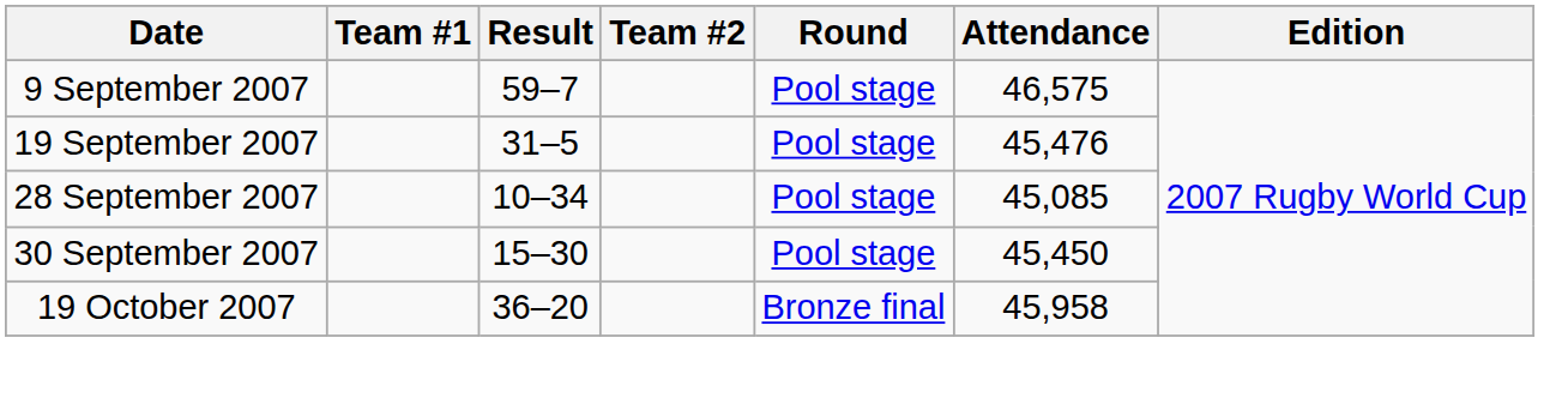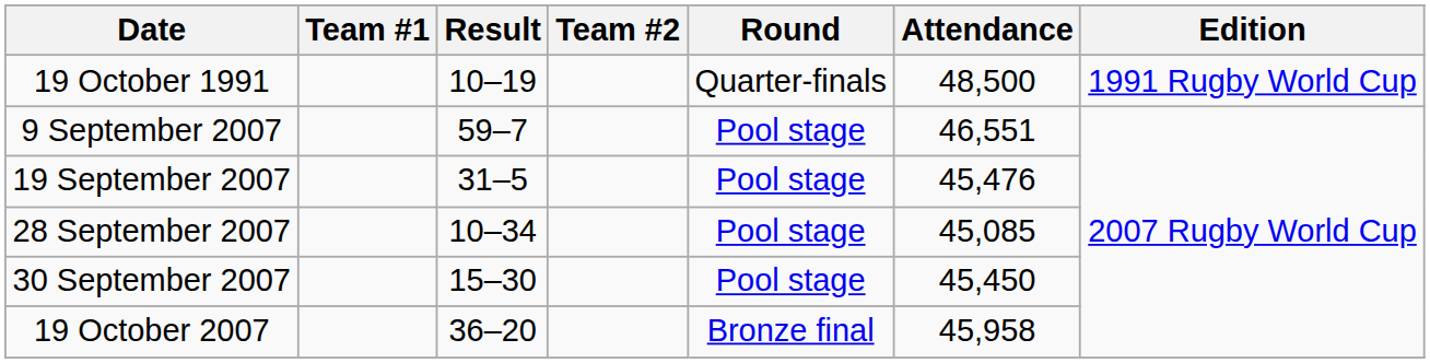 <table class="wikitable plainrowheaders sortable" style="text-align:center">
 <tr>
 <th>Date</th>
 <th>Team #1</th>
 <th>Result</th>
 <th>Team #2</th>
 <th>Round</th>
 <th>Attendance</th>
 <th>Edition</th>
 </tr>
 <tr>
+<td>19 October 1991</td>
+<td></td>
+<td>10–19</td>
+<td></td>
+<td>Quarter-finals</td>
+<td>48,500</td>
+<td><a href='#'>1991 Rugby World Cup</a></td>
+</tr>
+<tr>
 <td>9 September 2007</td>
 <td></td>
 <td>59–7</td>
 <td></td>
 <td><a href='#'>Pool stage</a></td>
-<td>46,575</td>
+<td>46,551</td>
 <td rowspan="5"><a href='#'>2007 Rugby World Cup</a></td>
 </tr>
 <tr>
 <td>19 September 2007</td>
 <td></td>
 <td>31–5</td>
 <td></td>
 <td><a href='#'>Pool stage</a></td>
 <td>45,476</td>
 </tr>
 <tr>
 <td>28 September 2007</td>
 <td></td>
 <td>10–34</td>
 <td></td>
 <td><a href='#'>Pool stage</a></td>
 <td>45,085</td>
 </tr>
 <tr>
 <td>30 September 2007</td>
 <td></td>
 <td>15–30</td>
 <td></td>
 <td><a href='#'>Pool stage</a></td>
 <td>45,450</td>
 </tr>
 <tr>
 <td>19 October 2007</td>
 <td></td>
 <td>36–20</td>
 <td></td>
 <td><a href='#'>Bronze final</a></td>
 <td>45,958</td>
 </tr>
 </table>
